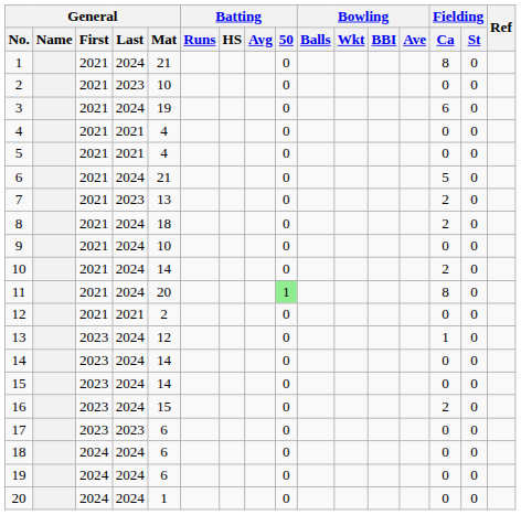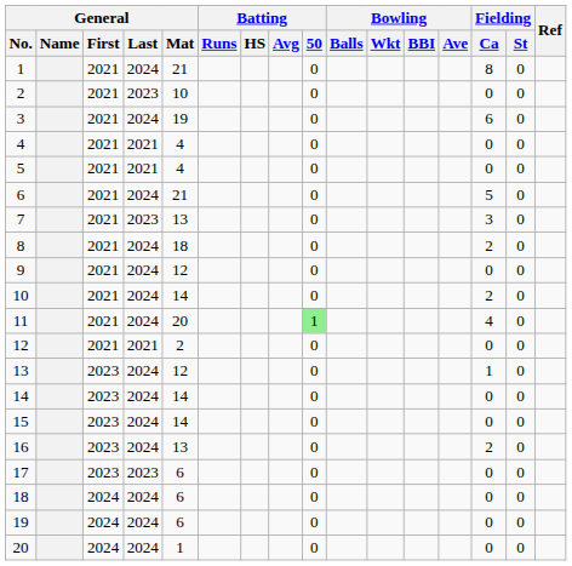 <table class="wikitable plainrowheaders sortable">
 <tr align="center">
 <th scope="col" colspan=5 class="unsortable">General</th>
 <th scope="col" colspan=4 class="unsortable"><a href='#'>Batting</a></th>
 <th scope="col" colspan=4 class="unsortable"><a href='#'>Bowling</a></th>
 <th scope="col" colspan=2 class="unsortable"><a href='#'>Fielding</a></th>
 <th scope="col" rowspan=2 class="unsortable">Ref</th>
 </tr>
 <tr align="center">
 <th scope="col">No.</th>
 <th scope="col">Name</th>
 <th scope="col">First</th>
 <th scope="col">Last</th>
 <th scope="col">Mat</th>
 <th scope="col"><a href='#'>Runs</a></th>
 <th scope="col">HS</th>
 <th scope="col"><a href='#'>Avg</a></th>
 <th scope="col"><a href='#'>50</a></th>
 <th scope="col"><a href='#'>Balls</a></th>
 <th scope="col"><a href='#'>Wkt</a></th>
 <th scope="col"><a href='#'>BBI</a></th>
 <th scope="col"><a href='#'>Ave</a></th>
 <th scope="col"><a href='#'>Ca</a></th>
 <th scope="col"><a href='#'>St</a></th>
 </tr>
 <tr align="center">
 <td>1</td>
 <th scope="row"></th>
 <td>2021</td>
 <td>2024</td>
 <td>21</td>
 <td></td>
 <td></td>
 <td></td>
 <td>0</td>
 <td></td>
 <td></td>
 <td></td>
 <td></td>
 <td>8</td>
 <td>0</td>
 <td></td>
 </tr>
 <tr align="center">
 <td>2</td>
 <th scope="row"></th>
 <td>2021</td>
 <td>2023</td>
 <td>10</td>
 <td></td>
 <td></td>
 <td></td>
 <td>0</td>
 <td></td>
 <td></td>
 <td></td>
 <td></td>
 <td>0</td>
 <td>0</td>
 <td></td>
 </tr>
 <tr align="center">
 <td>3</td>
 <th scope="row"></th>
 <td>2021</td>
 <td>2024</td>
 <td>19</td>
 <td></td>
 <td></td>
 <td></td>
 <td>0</td>
 <td></td>
 <td></td>
 <td></td>
 <td></td>
 <td>6</td>
 <td>0</td>
 <td></td>
 </tr>
 <tr align="center">
 <td>4</td>
 <th scope="row"></th>
 <td>2021</td>
 <td>2021</td>
 <td>4</td>
 <td></td>
 <td></td>
 <td></td>
 <td>0</td>
 <td></td>
 <td></td>
 <td></td>
 <td></td>
 <td>0</td>
 <td>0</td>
 <td></td>
 </tr>
 <tr align="center">
 <td>5</td>
 <th scope="row"></th>
 <td>2021</td>
 <td>2021</td>
 <td>4</td>
 <td></td>
 <td></td>
 <td></td>
 <td>0</td>
 <td></td>
 <td></td>
 <td></td>
 <td></td>
 <td>0</td>
 <td>0</td>
 <td></td>
 </tr>
 <tr align="center">
 <td>6</td>
 <th scope="row"></th>
 <td>2021</td>
 <td>2024</td>
 <td>21</td>
 <td></td>
 <td></td>
 <td></td>
 <td>0</td>
 <td></td>
 <td></td>
 <td></td>
 <td></td>
 <td>5</td>
 <td>0</td>
 <td></td>
 </tr>
 <tr align="center">
 <td>7</td>
 <th scope="row"></th>
 <td>2021</td>
 <td>2023</td>
 <td>13</td>
 <td></td>
 <td></td>
 <td></td>
 <td>0</td>
 <td></td>
 <td></td>
 <td></td>
 <td></td>
-<td>2</td>
+<td>3</td>
 <td>0</td>
 <td></td>
 </tr>
 <tr align="center">
 <td>8</td>
 <th scope="row"></th>
 <td>2021</td>
 <td>2024</td>
 <td>18</td>
 <td></td>
 <td></td>
 <td></td>
 <td>0</td>
 <td></td>
 <td></td>
 <td></td>
 <td></td>
 <td>2</td>
 <td>0</td>
 <td></td>
 </tr>
 <tr align="center">
 <td>9</td>
 <th scope="row"></th>
 <td>2021</td>
 <td>2024</td>
-<td>10</td>
+<td>12</td>
 <td></td>
 <td></td>
 <td></td>
 <td>0</td>
 <td></td>
 <td></td>
 <td></td>
 <td></td>
 <td>0</td>
 <td>0</td>
 <td></td>
 </tr>
 <tr align="center">
 <td>10</td>
 <th scope="row"></th>
 <td>2021</td>
 <td>2024</td>
 <td>14</td>
 <td></td>
 <td></td>
 <td></td>
 <td>0</td>
 <td></td>
 <td></td>
 <td></td>
 <td></td>
 <td>2</td>
 <td>0</td>
 <td></td>
 </tr>
 <tr align="center">
 <td>11</td>
 <th scope="row"></th>
 <td>2021</td>
 <td>2024</td>
 <td>20</td>
 <td></td>
 <td></td>
 <td></td>
 <td style="background: lightgreen;">1</td>
 <td></td>
 <td></td>
 <td></td>
 <td></td>
-<td>8</td>
+<td>4</td>
 <td>0</td>
 <td></td>
 </tr>
 <tr align="center">
 <td>12</td>
 <th scope="row"></th>
 <td>2021</td>
 <td>2021</td>
 <td>2</td>
 <td></td>
 <td></td>
 <td></td>
 <td>0</td>
 <td></td>
 <td></td>
 <td></td>
 <td></td>
 <td>0</td>
 <td>0</td>
 <td></td>
 </tr>
 <tr align="center">
 <td>13</td>
 <th scope="row"></th>
 <td>2023</td>
 <td>2024</td>
 <td>12</td>
 <td></td>
 <td></td>
 <td></td>
 <td>0</td>
 <td></td>
 <td></td>
 <td></td>
 <td></td>
 <td>1</td>
 <td>0</td>
 <td></td>
 </tr>
 <tr align="center">
 <td>14</td>
 <th scope="row"></th>
 <td>2023</td>
 <td>2024</td>
 <td>14</td>
 <td></td>
 <td></td>
 <td></td>
 <td>0</td>
 <td></td>
 <td></td>
 <td></td>
 <td></td>
 <td>0</td>
 <td>0</td>
 <td></td>
 </tr>
 <tr align="center">
 <td>15</td>
 <th scope="row"></th>
 <td>2023</td>
 <td>2024</td>
 <td>14</td>
 <td></td>
 <td></td>
 <td></td>
 <td>0</td>
 <td></td>
 <td></td>
 <td></td>
 <td></td>
 <td>0</td>
 <td>0</td>
 <td></td>
 </tr>
 <tr align="center">
 <td>16</td>
 <th scope="row"></th>
 <td>2023</td>
 <td>2024</td>
-<td>15</td>
+<td>13</td>
 <td></td>
 <td></td>
 <td></td>
 <td>0</td>
 <td></td>
 <td></td>
 <td></td>
 <td></td>
 <td>2</td>
 <td>0</td>
 <td></td>
 </tr>
 <tr align="center">
 <td>17</td>
 <th scope="row"></th>
 <td>2023</td>
 <td>2023</td>
 <td>6</td>
 <td></td>
 <td></td>
 <td></td>
 <td>0</td>
 <td></td>
 <td></td>
 <td></td>
 <td></td>
 <td>0</td>
 <td>0</td>
 <td></td>
 </tr>
 <tr align="center">
 <td>18</td>
 <th scope="row"></th>
 <td>2024</td>
 <td>2024</td>
 <td>6</td>
 <td></td>
 <td></td>
 <td></td>
 <td>0</td>
 <td></td>
 <td></td>
 <td></td>
 <td></td>
 <td>0</td>
 <td>0</td>
 <td></td>
 </tr>
 <tr align="center">
 <td>19</td>
 <th scope="row"></th>
 <td>2024</td>
 <td>2024</td>
 <td>6</td>
 <td></td>
 <td></td>
 <td></td>
 <td>0</td>
 <td></td>
 <td></td>
 <td></td>
 <td></td>
 <td>0</td>
 <td>0</td>
 <td></td>
 </tr>
 <tr align="center">
 <td>20</td>
 <th scope="row"></th>
 <td>2024</td>
 <td>2024</td>
 <td>1</td>
 <td></td>
 <td></td>
 <td></td>
 <td>0</td>
 <td></td>
 <td></td>
 <td></td>
 <td></td>
 <td>0</td>
 <td>0</td>
 <td></td>
 </tr>
 </table>
